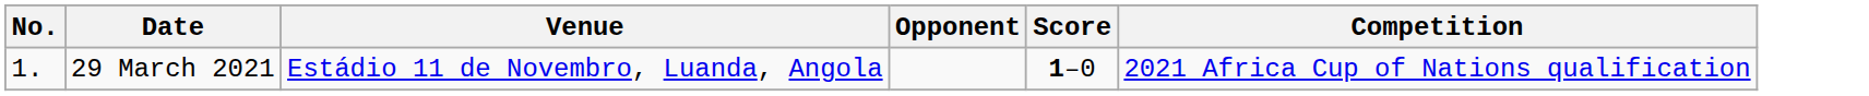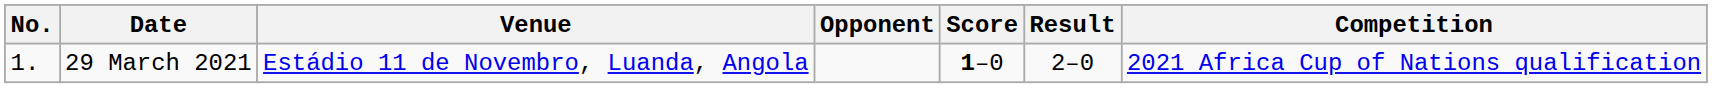 <table class="wikitable">
 <tr>
 <th>No.</th>
 <th>Date</th>
 <th>Venue</th>
 <th>Opponent</th>
 <th>Score</th>
+<th>Result</th>
 <th>Competition</th>
 </tr>
 <tr>
 <td>1.</td>
 <td>29 March 2021</td>
 <td><a href='#'>Estádio 11 de Novembro</a>, <a href='#'>Luanda</a>, <a href='#'>Angola</a></td>
 <td></td>
 <td align=center><strong>1</strong>–0</td>
+<td align=center>2–0</td>
 <td><a href='#'>2021 Africa Cup of Nations qualification</a></td>
 </tr>
 </table>
